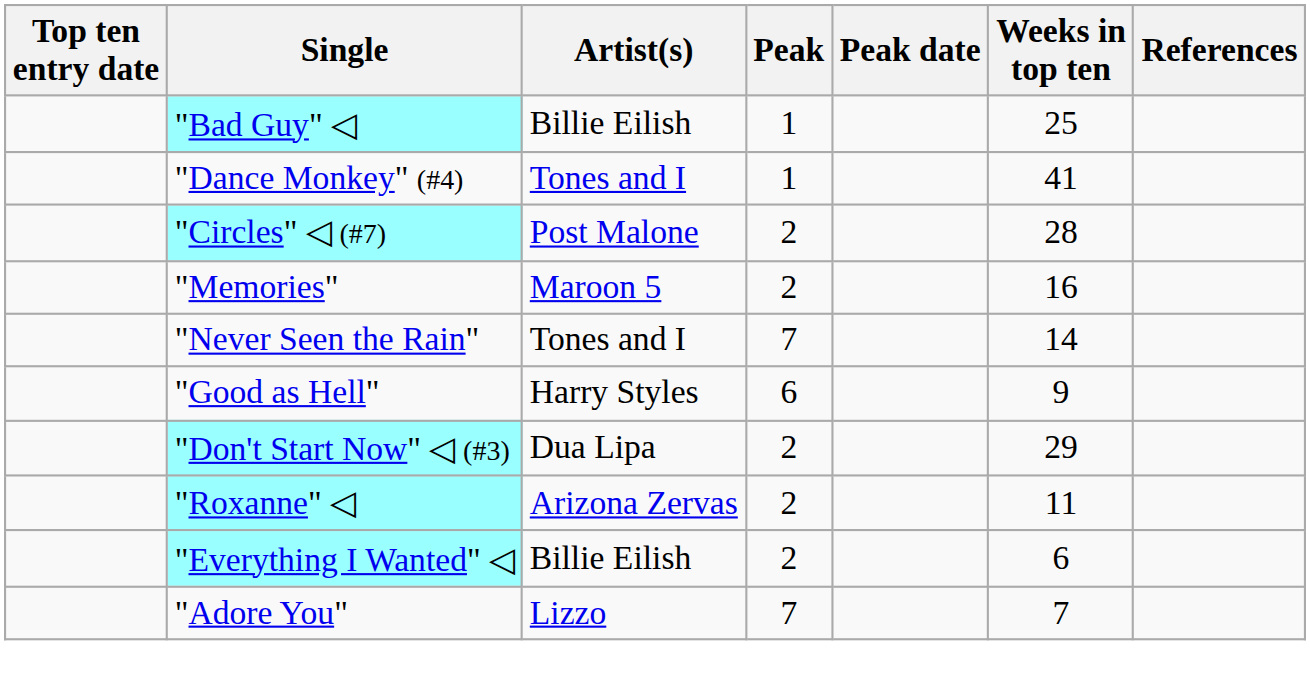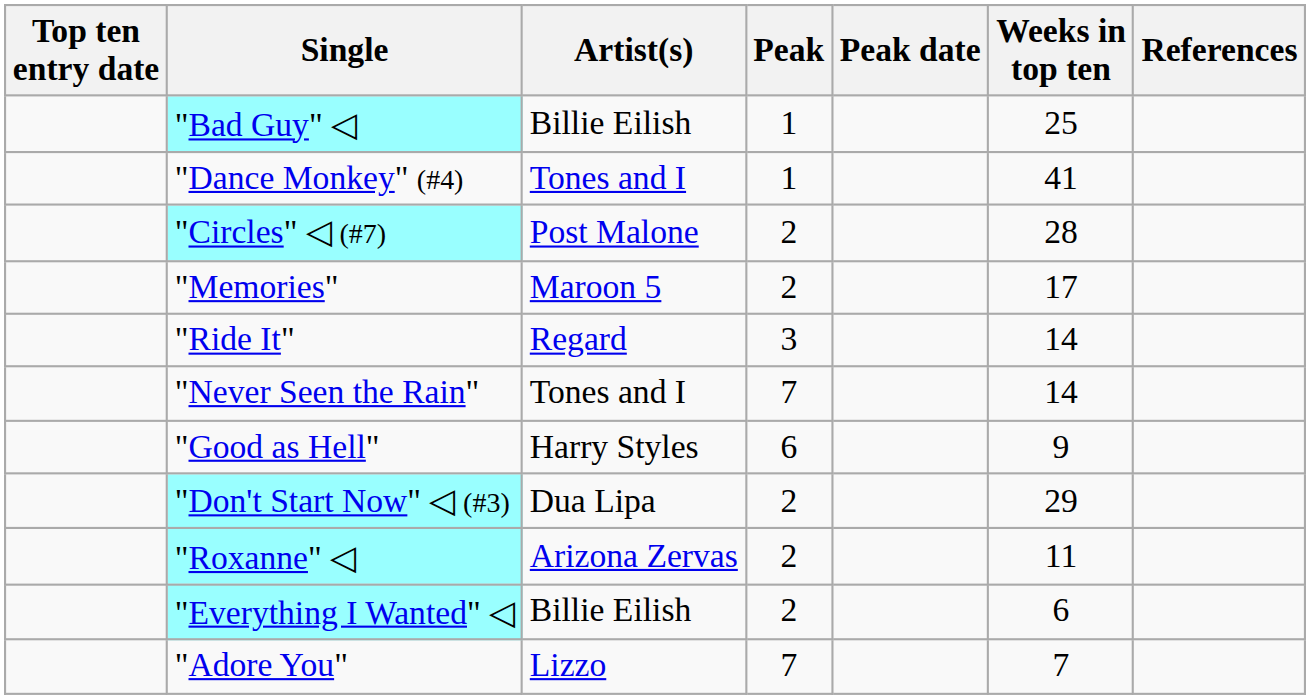 <table class="wikitable sortable">
 <tr>
 <th>Top ten<br>entry date</th>
 <th>Single</th>
 <th>Artist(s)</th>
 <th data-sort-type="number">Peak</th>
 <th>Peak date</th>
 <th data-sort-type="number">Weeks in<br>top ten</th>
 <th>References</th>
 </tr>
 <tr>
 <td></td>
 <td style="background:#9ff;">"<a href='#'>Bad Guy</a>" ◁ </td>
 <td>Billie Eilish</td>
 <td style="text-align:center;">1</td>
 <td></td>
 <td style="text-align:center;">25</td>
 <td style="text-align:center;"></td>
 </tr>
 <tr>
 <td></td>
 <td>"<a href='#'>Dance Monkey</a>" <small>(#4)</small> </td>
 <td><a href='#'>Tones and I</a></td>
 <td style="text-align:center;">1</td>
 <td></td>
 <td style="text-align:center;">41</td>
 <td style="text-align:center;"></td>
 </tr>
 <tr>
 <td></td>
 <td style=background:#9ff;>"<a href='#'>Circles</a>" ◁ <small>(#7)</small></td>
 <td><a href='#'>Post Malone</a></td>
 <td style="text-align:center;">2</td>
 <td></td>
 <td style="text-align:center;">28</td>
 <td style="text-align:center;"></td>
 </tr>
 <tr>
 <td></td>
 <td>"<a href='#'>Memories</a>"</td>
 <td><a href='#'>Maroon 5</a></td>
 <td style="text-align:center;">2</td>
 <td></td>
-<td style="text-align:center;">16</td>
+<td style="text-align:center;">17</td>
+<td style="text-align:center;"></td>
+</tr>
+<tr>
+<td></td>
+<td>"<a href='#'>Ride It</a>"</td>
+<td><a href='#'>Regard</a></td>
+<td style="text-align:center;">3</td>
+<td></td>
+<td style="text-align:center;">14</td>
 <td style="text-align:center;"></td>
 </tr>
 <tr>
 <td></td>
 <td>"<a href='#'>Never Seen the Rain</a>" </td>
 <td>Tones and I</td>
 <td style="text-align:center;">7</td>
 <td></td>
 <td style="text-align:center;">14</td>
 <td style="text-align:center;"></td>
 </tr>
 <tr>
 <td></td>
 <td>"<a href='#'>Good as Hell</a>" </td>
 <td>Harry Styles</td>
 <td style="text-align:center;">6</td>
 <td></td>
 <td style="text-align:center;">9</td>
 <td style="text-align:center;"></td>
 </tr>
 <tr>
 <td></td>
 <td style=background:#9ff;>"<a href='#'>Don't Start Now</a>" ◁ <small>(#3)</small></td>
 <td>Dua Lipa</td>
 <td style="text-align:center;">2</td>
 <td></td>
 <td style="text-align:center;">29</td>
 <td style="text-align:center;"></td>
 </tr>
 <tr>
 <td></td>
 <td style=background:#9ff;>"<a href='#'>Roxanne</a>" ◁</td>
 <td><a href='#'>Arizona Zervas</a></td>
 <td style="text-align:center;">2</td>
 <td></td>
 <td style="text-align:center;">11</td>
 <td style="text-align:center;"></td>
 </tr>
 <tr>
 <td></td>
 <td style=background:#9ff;>"<a href='#'>Everything I Wanted</a>" ◁ </td>
 <td>Billie Eilish</td>
 <td style="text-align:center;">2</td>
 <td></td>
 <td style="text-align:center;">6</td>
 <td style="text-align:center;"></td>
 </tr>
 <tr>
 <td></td>
 <td>"<a href='#'>Adore You</a>" </td>
 <td><a href='#'>Lizzo</a></td>
 <td style="text-align:center;">7</td>
 <td></td>
 <td style="text-align:center;">7</td>
 <td style="text-align:center;"></td>
 </tr>
 </table>
